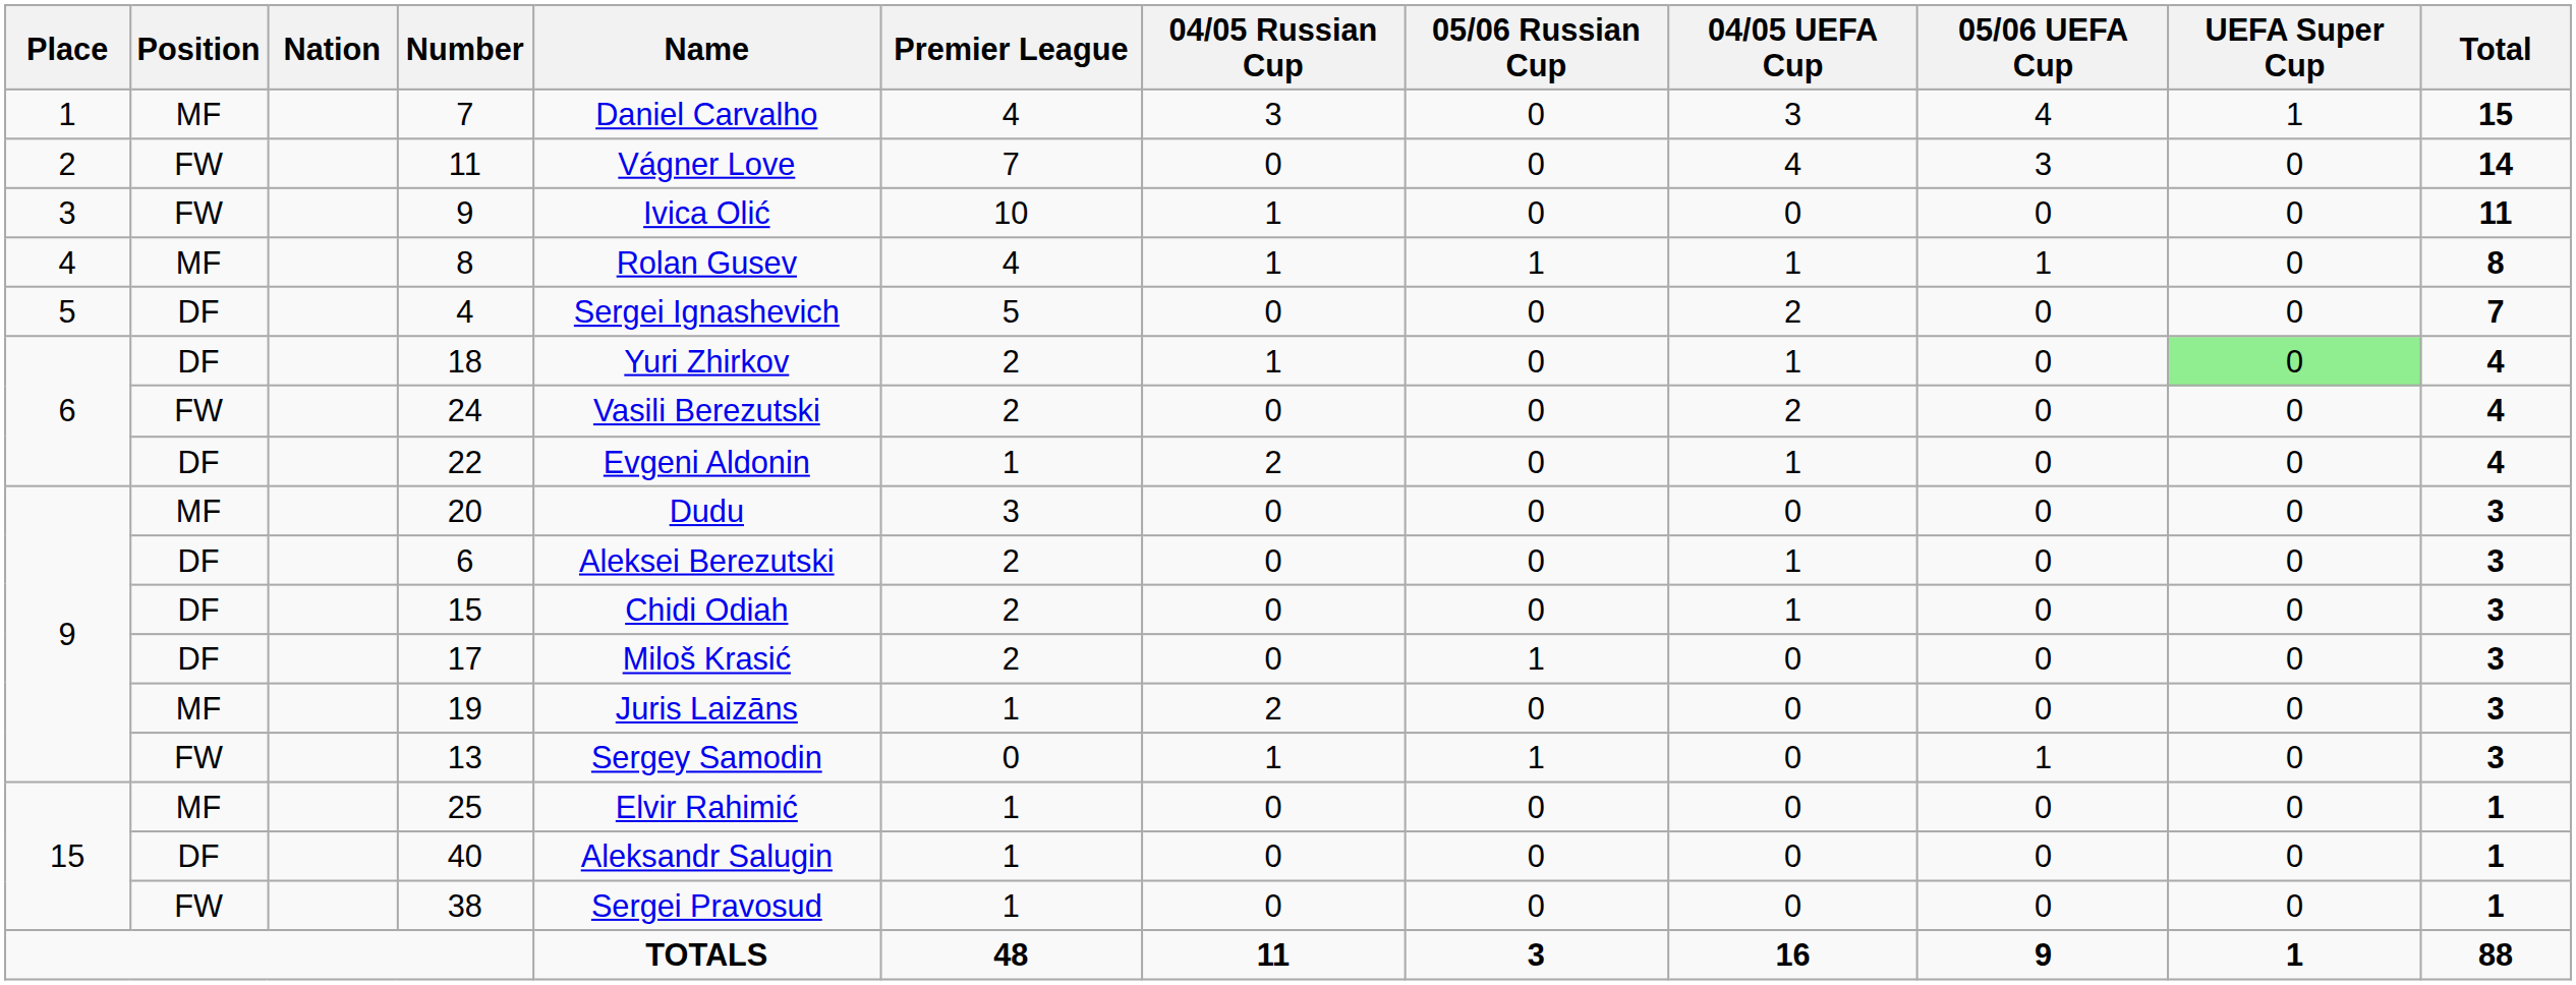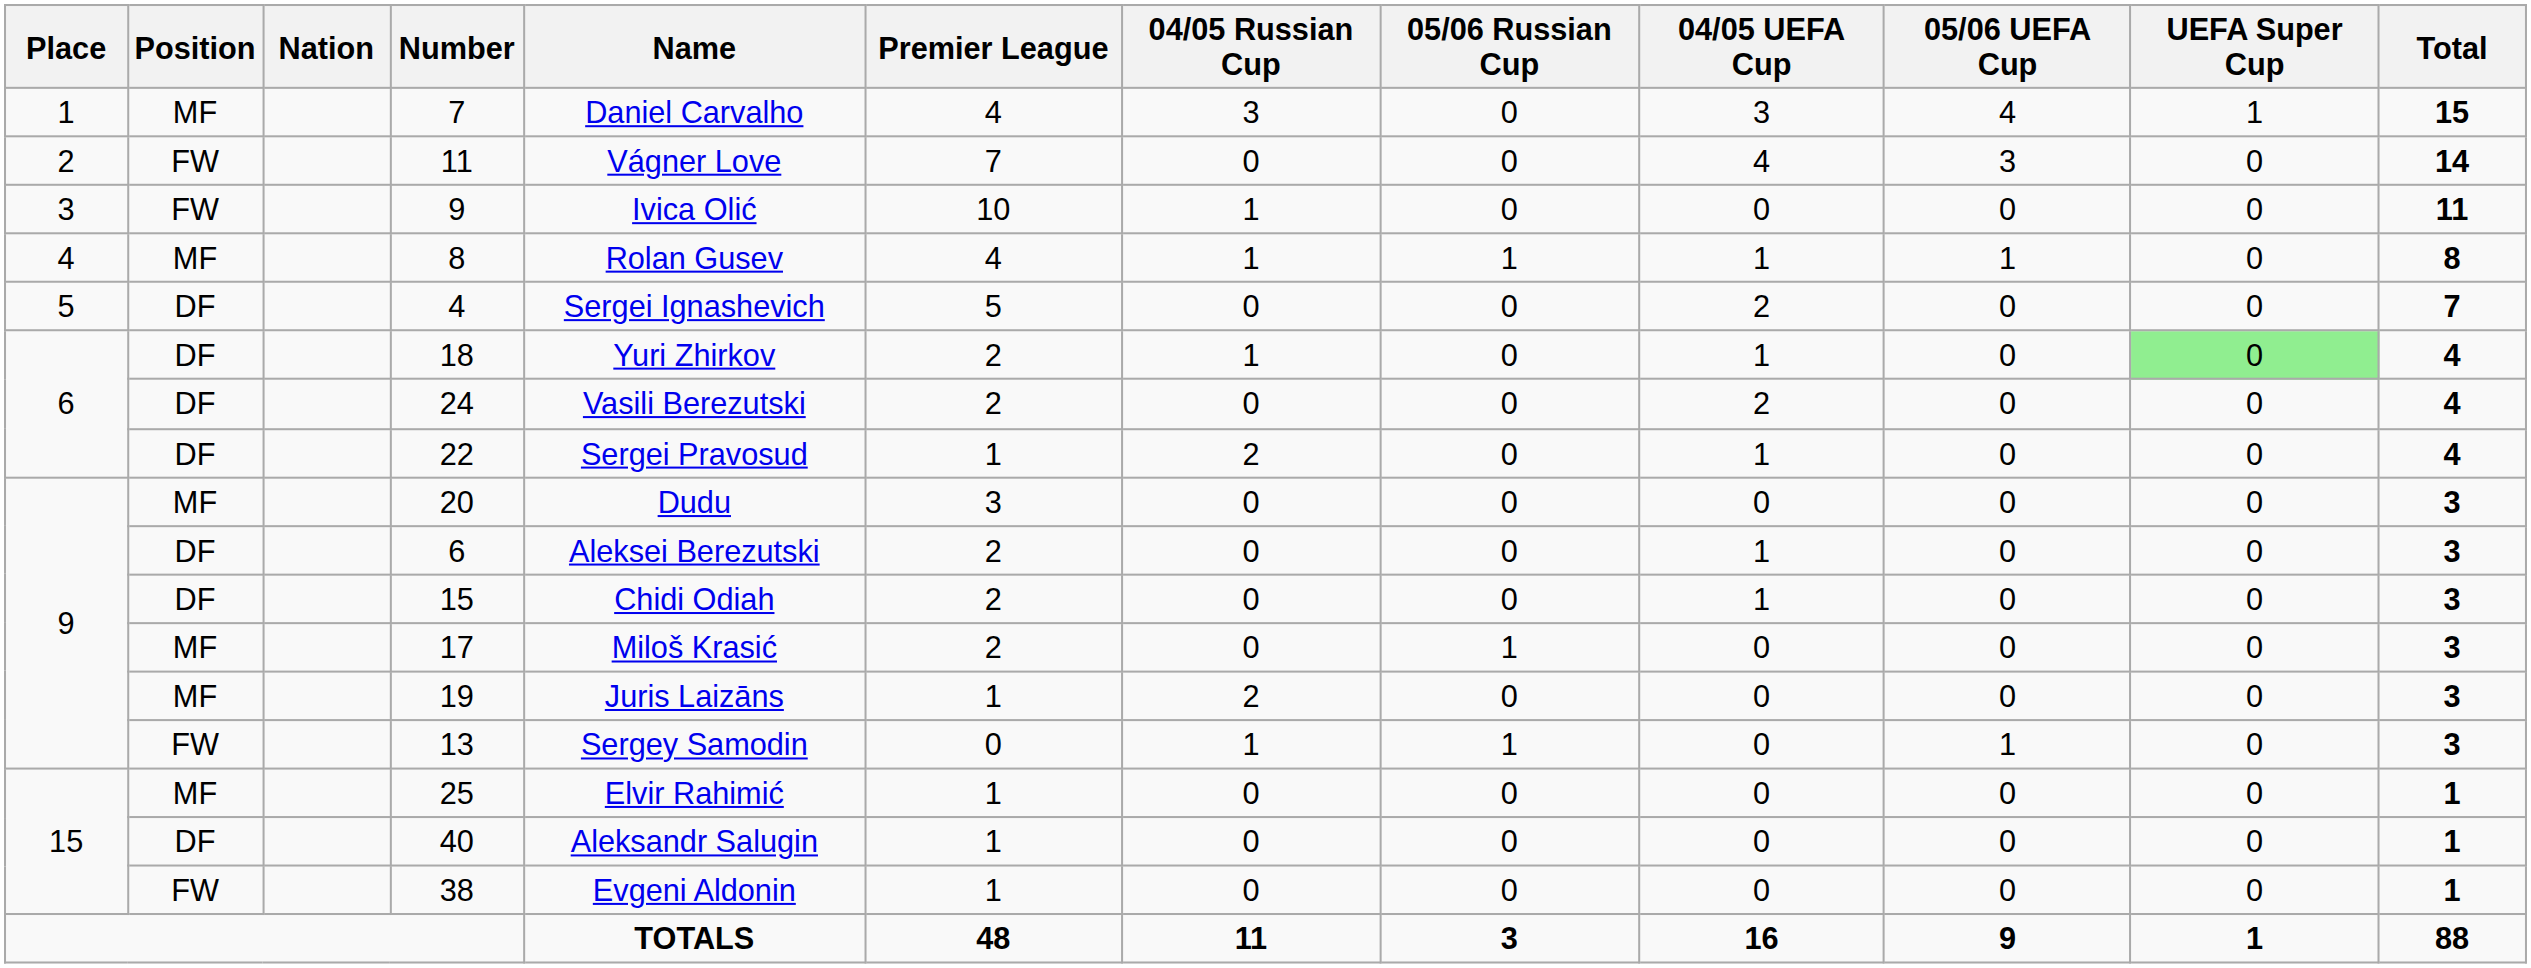 <table class="wikitable" style="font-size: 95%; text-align: center;">
 <tr>
 <th width=60>Place</th>
 <th width=60>Position</th>
 <th width=60>Nation</th>
 <th width=60>Number</th>
 <th width=200>Name</th>
 <th width=150>Premier League</th>
 <th width=150>04/05 Russian Cup</th>
 <th width=150>05/06 Russian Cup</th>
 <th width=150>04/05 UEFA Cup</th>
 <th width=150>05/06 UEFA Cup</th>
 <th width=150>UEFA Super Cup</th>
 <th width=80><strong>Total</strong></th>
 </tr>
 <tr>
 <td>1</td>
 <td>MF</td>
 <td></td>
 <td>7</td>
 <td><a href='#'>Daniel Carvalho</a></td>
 <td>4</td>
 <td>3</td>
 <td>0</td>
 <td>3</td>
 <td>4</td>
 <td>1</td>
 <td><strong>15</strong></td>
 </tr>
 <tr>
 <td>2</td>
 <td>FW</td>
 <td></td>
 <td>11</td>
 <td><a href='#'>Vágner Love</a></td>
 <td>7</td>
 <td>0</td>
 <td>0</td>
 <td>4</td>
 <td>3</td>
 <td>0</td>
 <td><strong>14</strong></td>
 </tr>
 <tr>
 <td>3</td>
 <td>FW</td>
 <td></td>
 <td>9</td>
 <td><a href='#'>Ivica Olić</a></td>
 <td>10</td>
 <td>1</td>
 <td>0</td>
 <td>0</td>
 <td>0</td>
 <td>0</td>
 <td><strong>11</strong></td>
 </tr>
 <tr>
 <td>4</td>
 <td>MF</td>
 <td></td>
 <td>8</td>
 <td><a href='#'>Rolan Gusev</a></td>
 <td>4</td>
 <td>1</td>
 <td>1</td>
 <td>1</td>
 <td>1</td>
 <td>0</td>
 <td><strong>8</strong></td>
 </tr>
 <tr>
 <td>5</td>
 <td>DF</td>
 <td></td>
 <td>4</td>
 <td><a href='#'>Sergei Ignashevich</a></td>
 <td>5</td>
 <td>0</td>
 <td>0</td>
 <td>2</td>
 <td>0</td>
 <td>0</td>
 <td><strong>7</strong></td>
 </tr>
 <tr>
 <td rowspan="3">6</td>
 <td>DF</td>
 <td></td>
 <td>18</td>
 <td><a href='#'>Yuri Zhirkov</a></td>
 <td>2</td>
 <td>1</td>
 <td>0</td>
 <td>1</td>
 <td>0</td>
 <td style="background: lightgreen;">0</td>
 <td><strong>4</strong></td>
 </tr>
 <tr>
-<td>FW</td>
+<td>DF</td>
 <td></td>
 <td>24</td>
 <td><a href='#'>Vasili Berezutski</a></td>
 <td>2</td>
 <td>0</td>
 <td>0</td>
 <td>2</td>
 <td>0</td>
 <td>0</td>
 <td><strong>4</strong></td>
 </tr>
 <tr>
 <td>DF</td>
 <td></td>
 <td>22</td>
-<td><a href='#'>Evgeni Aldonin</a></td>
+<td><a href='#'>Sergei Pravosud</a></td>
 <td>1</td>
 <td>2</td>
 <td>0</td>
 <td>1</td>
 <td>0</td>
 <td>0</td>
 <td><strong>4</strong></td>
 </tr>
 <tr>
 <td rowspan="6">9</td>
 <td>MF</td>
 <td></td>
 <td>20</td>
 <td><a href='#'>Dudu</a></td>
 <td>3</td>
 <td>0</td>
 <td>0</td>
 <td>0</td>
 <td>0</td>
 <td>0</td>
 <td><strong>3</strong></td>
 </tr>
 <tr>
 <td>DF</td>
 <td></td>
 <td>6</td>
 <td><a href='#'>Aleksei Berezutski</a></td>
 <td>2</td>
 <td>0</td>
 <td>0</td>
 <td>1</td>
 <td>0</td>
 <td>0</td>
 <td><strong>3</strong></td>
 </tr>
 <tr>
 <td>DF</td>
 <td></td>
 <td>15</td>
 <td><a href='#'>Chidi Odiah</a></td>
 <td>2</td>
 <td>0</td>
 <td>0</td>
 <td>1</td>
 <td>0</td>
 <td>0</td>
 <td><strong>3</strong></td>
 </tr>
 <tr>
-<td>DF</td>
+<td>MF</td>
 <td></td>
 <td>17</td>
 <td><a href='#'>Miloš Krasić</a></td>
 <td>2</td>
 <td>0</td>
 <td>1</td>
 <td>0</td>
 <td>0</td>
 <td>0</td>
 <td><strong>3</strong></td>
 </tr>
 <tr>
 <td>MF</td>
 <td></td>
 <td>19</td>
 <td><a href='#'>Juris Laizāns</a></td>
 <td>1</td>
 <td>2</td>
 <td>0</td>
 <td>0</td>
 <td>0</td>
 <td>0</td>
 <td><strong>3</strong></td>
 </tr>
 <tr>
 <td>FW</td>
 <td></td>
 <td>13</td>
 <td><a href='#'>Sergey Samodin</a></td>
 <td>0</td>
 <td>1</td>
 <td>1</td>
 <td>0</td>
 <td>1</td>
 <td>0</td>
 <td><strong>3</strong></td>
 </tr>
 <tr>
 <td rowspan="3">15</td>
 <td>MF</td>
 <td></td>
 <td>25</td>
 <td><a href='#'>Elvir Rahimić</a></td>
 <td>1</td>
 <td>0</td>
 <td>0</td>
 <td>0</td>
 <td>0</td>
 <td>0</td>
 <td><strong>1</strong></td>
 </tr>
 <tr>
 <td>DF</td>
 <td></td>
 <td>40</td>
 <td><a href='#'>Aleksandr Salugin</a></td>
 <td>1</td>
 <td>0</td>
 <td>0</td>
 <td>0</td>
 <td>0</td>
 <td>0</td>
 <td><strong>1</strong></td>
 </tr>
 <tr>
 <td>FW</td>
 <td></td>
 <td>38</td>
-<td><a href='#'>Sergei Pravosud</a></td>
+<td><a href='#'>Evgeni Aldonin</a></td>
 <td>1</td>
 <td>0</td>
 <td>0</td>
 <td>0</td>
 <td>0</td>
 <td>0</td>
 <td><strong>1</strong></td>
 </tr>
 <tr>
 <td colspan="4"></td>
 <td><strong>TOTALS</strong></td>
 <td><strong>48</strong></td>
 <td><strong>11</strong></td>
 <td><strong>3</strong></td>
 <td><strong>16</strong></td>
 <td><strong>9</strong></td>
 <td><strong>1</strong></td>
 <td><strong>88</strong></td>
 </tr>
 </table>
